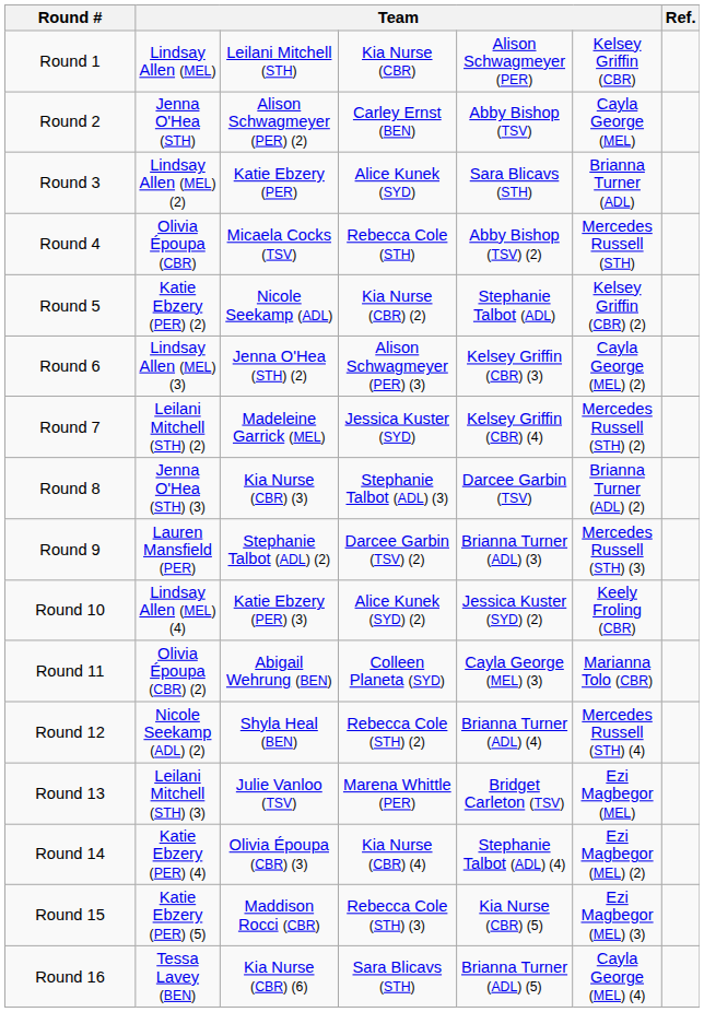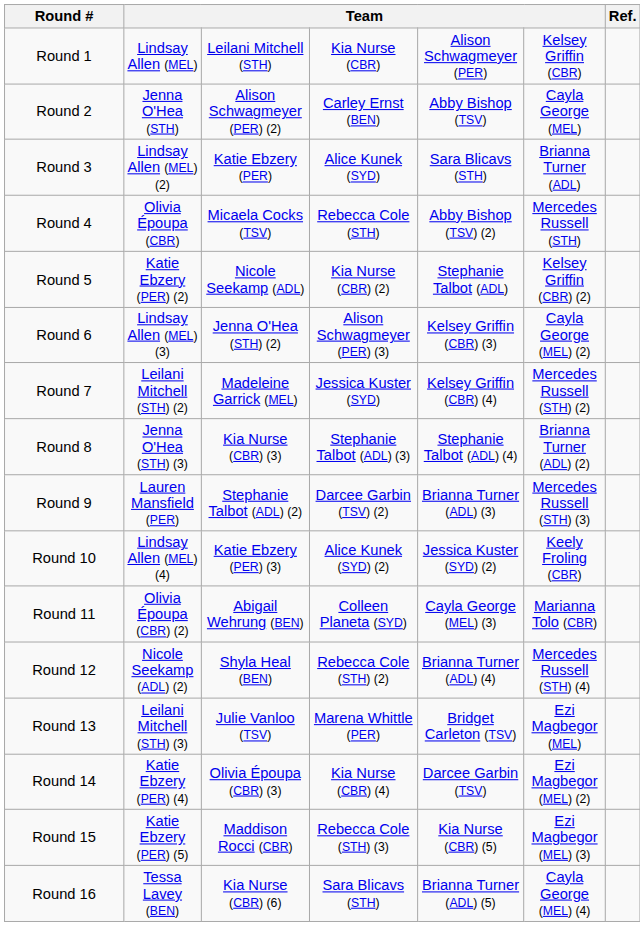 <table class="wikitable" style="width: 100%; text-align:center; font-size:90%">
 <tr>
 <th rowspan=1 width=110>Round #</th>
 <th colspan=5 width=50>Team</th>
 <th colspan=5 width=5>Ref.</th>
 </tr>
 <tr>
 <td>Round 1</td>
 <td><a href='#'>Lindsay Allen</a> <small> (<a href='#'>MEL</a>)</small></td>
 <td><a href='#'>Leilani Mitchell</a> <small>(<a href='#'>STH</a>)</small></td>
 <td><a href='#'>Kia Nurse</a> <small>(<a href='#'>CBR</a>) </small></td>
 <td><a href='#'>Alison Schwagmeyer</a> <small> (<a href='#'>PER</a>)</small></td>
 <td><a href='#'>Kelsey Griffin</a> <small>(<a href='#'>CBR</a>) </small></td>
 <td></td>
 </tr>
 <tr>
 <td>Round 2</td>
 <td><a href='#'>Jenna O'Hea</a> <small>(<a href='#'>STH</a>)</small></td>
 <td><a href='#'>Alison Schwagmeyer</a> <small> (<a href='#'>PER</a>) (2)</small></td>
 <td><a href='#'>Carley Ernst</a> <small>(<a href='#'>BEN</a>) </small></td>
 <td><a href='#'>Abby Bishop</a> <small> (<a href='#'>TSV</a>)</small></td>
 <td><a href='#'>Cayla George</a> <small> (<a href='#'>MEL</a>)</small></td>
 <td></td>
 </tr>
 <tr>
 <td>Round 3</td>
 <td><a href='#'>Lindsay Allen</a> <small> (<a href='#'>MEL</a>) (2)</small></td>
 <td><a href='#'>Katie Ebzery</a> <small> (<a href='#'>PER</a>)</small></td>
 <td><a href='#'>Alice Kunek</a> <small> (<a href='#'>SYD</a>)</small></td>
 <td><a href='#'>Sara Blicavs</a> <small>(<a href='#'>STH</a>)</small></td>
 <td><a href='#'>Brianna Turner</a> <small> (<a href='#'>ADL</a>)</small></td>
 <td></td>
 </tr>
 <tr>
 <td>Round 4</td>
 <td><a href='#'>Olivia Époupa</a> <small>(<a href='#'>CBR</a>)</small></td>
 <td><a href='#'>Micaela Cocks</a> <small> (<a href='#'>TSV</a>)</small></td>
 <td><a href='#'>Rebecca Cole</a> <small>(<a href='#'>STH</a>)</small></td>
 <td><a href='#'>Abby Bishop</a> <small> (<a href='#'>TSV</a>) (2)</small></td>
 <td><a href='#'>Mercedes Russell</a> <small>(<a href='#'>STH</a>)</small></td>
 <td></td>
 </tr>
 <tr>
 <td>Round 5</td>
 <td><a href='#'>Katie Ebzery</a> <small> (<a href='#'>PER</a>) (2)</small></td>
 <td><a href='#'>Nicole Seekamp</a> <small> (<a href='#'>ADL</a>)</small></td>
 <td><a href='#'>Kia Nurse</a> <small>(<a href='#'>CBR</a>) (2)</small></td>
 <td><a href='#'>Stephanie Talbot</a> <small> (<a href='#'>ADL</a>)</small></td>
 <td><a href='#'>Kelsey Griffin</a> <small>(<a href='#'>CBR</a>) (2)</small></td>
 <td></td>
 </tr>
 <tr>
 <td>Round 6</td>
 <td><a href='#'>Lindsay Allen</a> <small> (<a href='#'>MEL</a>) (3)</small></td>
 <td><a href='#'>Jenna O'Hea</a> <small>(<a href='#'>STH</a>) (2)</small></td>
 <td><a href='#'>Alison Schwagmeyer</a> <small> (<a href='#'>PER</a>) (3)</small></td>
 <td><a href='#'>Kelsey Griffin</a> <small>(<a href='#'>CBR</a>) (3)</small></td>
 <td><a href='#'>Cayla George</a> <small> (<a href='#'>MEL</a>) (2)</small></td>
 <td></td>
 </tr>
 <tr>
 <td>Round 7</td>
 <td><a href='#'>Leilani Mitchell</a> <small>(<a href='#'>STH</a>) (2)</small></td>
 <td><a href='#'>Madeleine Garrick</a> <small> (<a href='#'>MEL</a>)</small></td>
 <td><a href='#'>Jessica Kuster</a> <small> (<a href='#'>SYD</a>)</small></td>
 <td><a href='#'>Kelsey Griffin</a> <small>(<a href='#'>CBR</a>) (4)</small></td>
 <td><a href='#'>Mercedes Russell</a> <small>(<a href='#'>STH</a>) (2)</small></td>
 <td></td>
 </tr>
 <tr>
 <td>Round 8</td>
 <td><a href='#'>Jenna O'Hea</a> <small>(<a href='#'>STH</a>) (3)</small></td>
 <td><a href='#'>Kia Nurse</a> <small>(<a href='#'>CBR</a>) (3)</small></td>
 <td><a href='#'>Stephanie Talbot</a> <small> (<a href='#'>ADL</a>) (3)</small></td>
-<td><a href='#'>Darcee Garbin</a> <small> (<a href='#'>TSV</a>)</small></td>
+<td><a href='#'>Stephanie Talbot</a> <small> (<a href='#'>ADL</a>) (4)</small></td>
 <td><a href='#'>Brianna Turner</a> <small> (<a href='#'>ADL</a>) (2)</small></td>
 <td></td>
 </tr>
 <tr>
 <td>Round 9</td>
 <td><a href='#'>Lauren Mansfield</a> <small> (<a href='#'>PER</a>)</small></td>
 <td><a href='#'>Stephanie Talbot</a> <small> (<a href='#'>ADL</a>) (2)</small></td>
 <td><a href='#'>Darcee Garbin</a> <small> (<a href='#'>TSV</a>) (2)</small></td>
 <td><a href='#'>Brianna Turner</a> <small> (<a href='#'>ADL</a>) (3)</small></td>
 <td><a href='#'>Mercedes Russell</a> <small>(<a href='#'>STH</a>) (3)</small></td>
 <td></td>
 </tr>
 <tr>
 <td>Round 10</td>
 <td><a href='#'>Lindsay Allen</a> <small> (<a href='#'>MEL</a>) (4)</small></td>
 <td><a href='#'>Katie Ebzery</a> <small> (<a href='#'>PER</a>) (3)</small></td>
 <td><a href='#'>Alice Kunek</a> <small> (<a href='#'>SYD</a>) (2)</small></td>
 <td><a href='#'>Jessica Kuster</a> <small> (<a href='#'>SYD</a>) (2)</small></td>
 <td><a href='#'>Keely Froling</a> <small>(<a href='#'>CBR</a>)</small></td>
 <td></td>
 </tr>
 <tr>
 <td>Round 11</td>
 <td><a href='#'>Olivia Époupa</a> <small>(<a href='#'>CBR</a>) (2)</small></td>
 <td><a href='#'>Abigail Wehrung</a> <small>(<a href='#'>BEN</a>)</small></td>
 <td><a href='#'>Colleen Planeta</a> <small> (<a href='#'>SYD</a>)</small></td>
 <td><a href='#'>Cayla George</a> <small> (<a href='#'>MEL</a>) (3)</small></td>
 <td><a href='#'>Marianna Tolo</a> <small>(<a href='#'>CBR</a>)</small></td>
 <td></td>
 </tr>
 <tr>
 <td>Round 12</td>
 <td><a href='#'>Nicole Seekamp</a> <small> (<a href='#'>ADL</a>) (2)</small></td>
 <td><a href='#'>Shyla Heal</a> <small>(<a href='#'>BEN</a>)</small></td>
 <td><a href='#'>Rebecca Cole</a> <small>(<a href='#'>STH</a>) (2)</small></td>
 <td><a href='#'>Brianna Turner</a> <small> (<a href='#'>ADL</a>) (4)</small></td>
 <td><a href='#'>Mercedes Russell</a> <small>(<a href='#'>STH</a>) (4)</small></td>
 <td></td>
 </tr>
 <tr>
 <td>Round 13</td>
 <td><a href='#'>Leilani Mitchell</a> <small>(<a href='#'>STH</a>) (3)</small></td>
 <td><a href='#'>Julie Vanloo</a> <small> (<a href='#'>TSV</a>)</small></td>
 <td><a href='#'>Marena Whittle</a> <small> (<a href='#'>PER</a>)</small></td>
 <td><a href='#'>Bridget Carleton</a> <small> (<a href='#'>TSV</a>)</small></td>
 <td><a href='#'>Ezi Magbegor</a> <small> (<a href='#'>MEL</a>)</small></td>
 <td></td>
 </tr>
 <tr>
 <td>Round 14</td>
 <td><a href='#'>Katie Ebzery</a> <small> (<a href='#'>PER</a>) (4)</small></td>
 <td><a href='#'>Olivia Époupa</a> <small>(<a href='#'>CBR</a>) (3)</small></td>
 <td><a href='#'>Kia Nurse</a> <small>(<a href='#'>CBR</a>) (4)</small></td>
-<td><a href='#'>Stephanie Talbot</a> <small> (<a href='#'>ADL</a>) (4)</small></td>
+<td><a href='#'>Darcee Garbin</a> <small> (<a href='#'>TSV</a>)</small></td>
 <td><a href='#'>Ezi Magbegor</a> <small> (<a href='#'>MEL</a>) (2)</small></td>
 <td></td>
 </tr>
 <tr>
 <td>Round 15</td>
 <td><a href='#'>Katie Ebzery</a> <small> (<a href='#'>PER</a>) (5)</small></td>
 <td><a href='#'>Maddison Rocci</a> <small>(<a href='#'>CBR</a>)</small></td>
 <td><a href='#'>Rebecca Cole</a> <small>(<a href='#'>STH</a>) (3)</small></td>
 <td><a href='#'>Kia Nurse</a> <small>(<a href='#'>CBR</a>) (5)</small></td>
 <td><a href='#'>Ezi Magbegor</a> <small> (<a href='#'>MEL</a>) (3)</small></td>
 <td></td>
 </tr>
 <tr>
 <td>Round 16</td>
 <td><a href='#'>Tessa Lavey</a> <small>(<a href='#'>BEN</a>) </small></td>
 <td><a href='#'>Kia Nurse</a> <small>(<a href='#'>CBR</a>) (6)</small></td>
 <td><a href='#'>Sara Blicavs</a> <small>(<a href='#'>STH</a>)</small></td>
 <td><a href='#'>Brianna Turner</a> <small> (<a href='#'>ADL</a>) (5)</small></td>
 <td><a href='#'>Cayla George</a> <small> (<a href='#'>MEL</a>) (4)</small></td>
 <td></td>
 </tr>
 </table>
